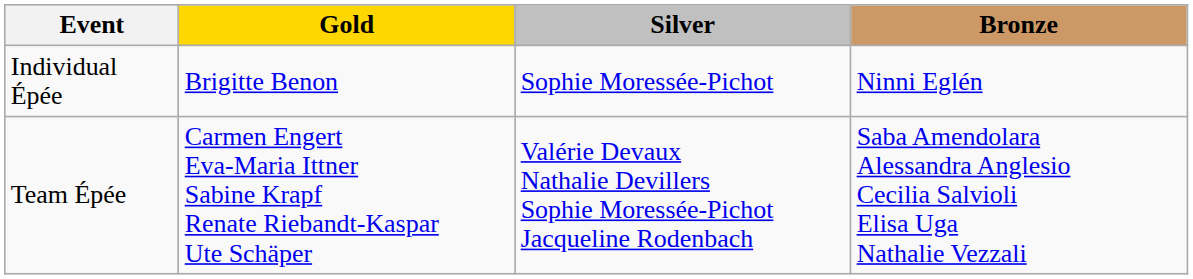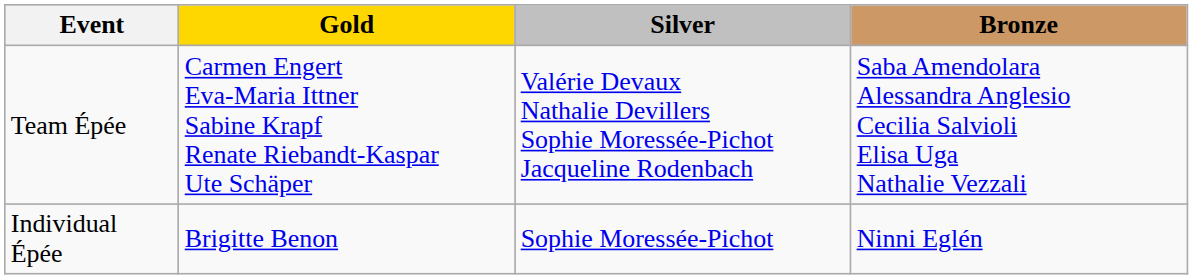 <table class="wikitable">
 <tr>
 <th width="100">Event</th>
 <th style="background-color:gold;" width="200"> Gold</th>
 <th style="background-color:silver;" width="200"> Silver</th>
 <th style="background-color:#CC9966;" width="200"> Bronze</th>
 </tr>
 <tr>
+<td>Team Épée</td>
+<td> <a href='#'>Carmen Engert</a><br> <a href='#'>Eva-Maria Ittner</a> <br><a href='#'>Sabine Krapf</a>   <br><a href='#'>Renate Riebandt-Kaspar</a><br><a href='#'>Ute Schäper</a></td>
+<td> <a href='#'>Valérie Devaux</a><br><a href='#'>Nathalie Devillers</a><br> <a href='#'>Sophie Moressée-Pichot</a>   <br><a href='#'>Jacqueline Rodenbach</a></td>
+<td> <a href='#'>Saba Amendolara</a><br><a href='#'>Alessandra Anglesio</a><br> <a href='#'>Cecilia Salvioli</a><br><a href='#'>Elisa Uga</a><br><a href='#'>Nathalie Vezzali</a></td>
+</tr>
+<tr>
 <td>Individual Épée</td>
 <td> <a href='#'>Brigitte Benon</a></td>
 <td> <a href='#'>Sophie Moressée-Pichot</a></td>
 <td> <a href='#'>Ninni Eglén</a></td>
 </tr>
-<tr>
-<td>Team Épée</td>
-<td> <a href='#'>Carmen Engert</a><br> <a href='#'>Eva-Maria Ittner</a> <br><a href='#'>Sabine Krapf</a>   <br><a href='#'>Renate Riebandt-Kaspar</a><br><a href='#'>Ute Schäper</a></td>
-<td> <a href='#'>Valérie Devaux</a><br><a href='#'>Nathalie Devillers</a><br> <a href='#'>Sophie Moressée-Pichot</a>   <br><a href='#'>Jacqueline Rodenbach</a></td>
-<td> <a href='#'>Saba Amendolara</a><br><a href='#'>Alessandra Anglesio</a><br> <a href='#'>Cecilia Salvioli</a><br><a href='#'>Elisa Uga</a><br><a href='#'>Nathalie Vezzali</a></td>
-</tr>
 </table>
